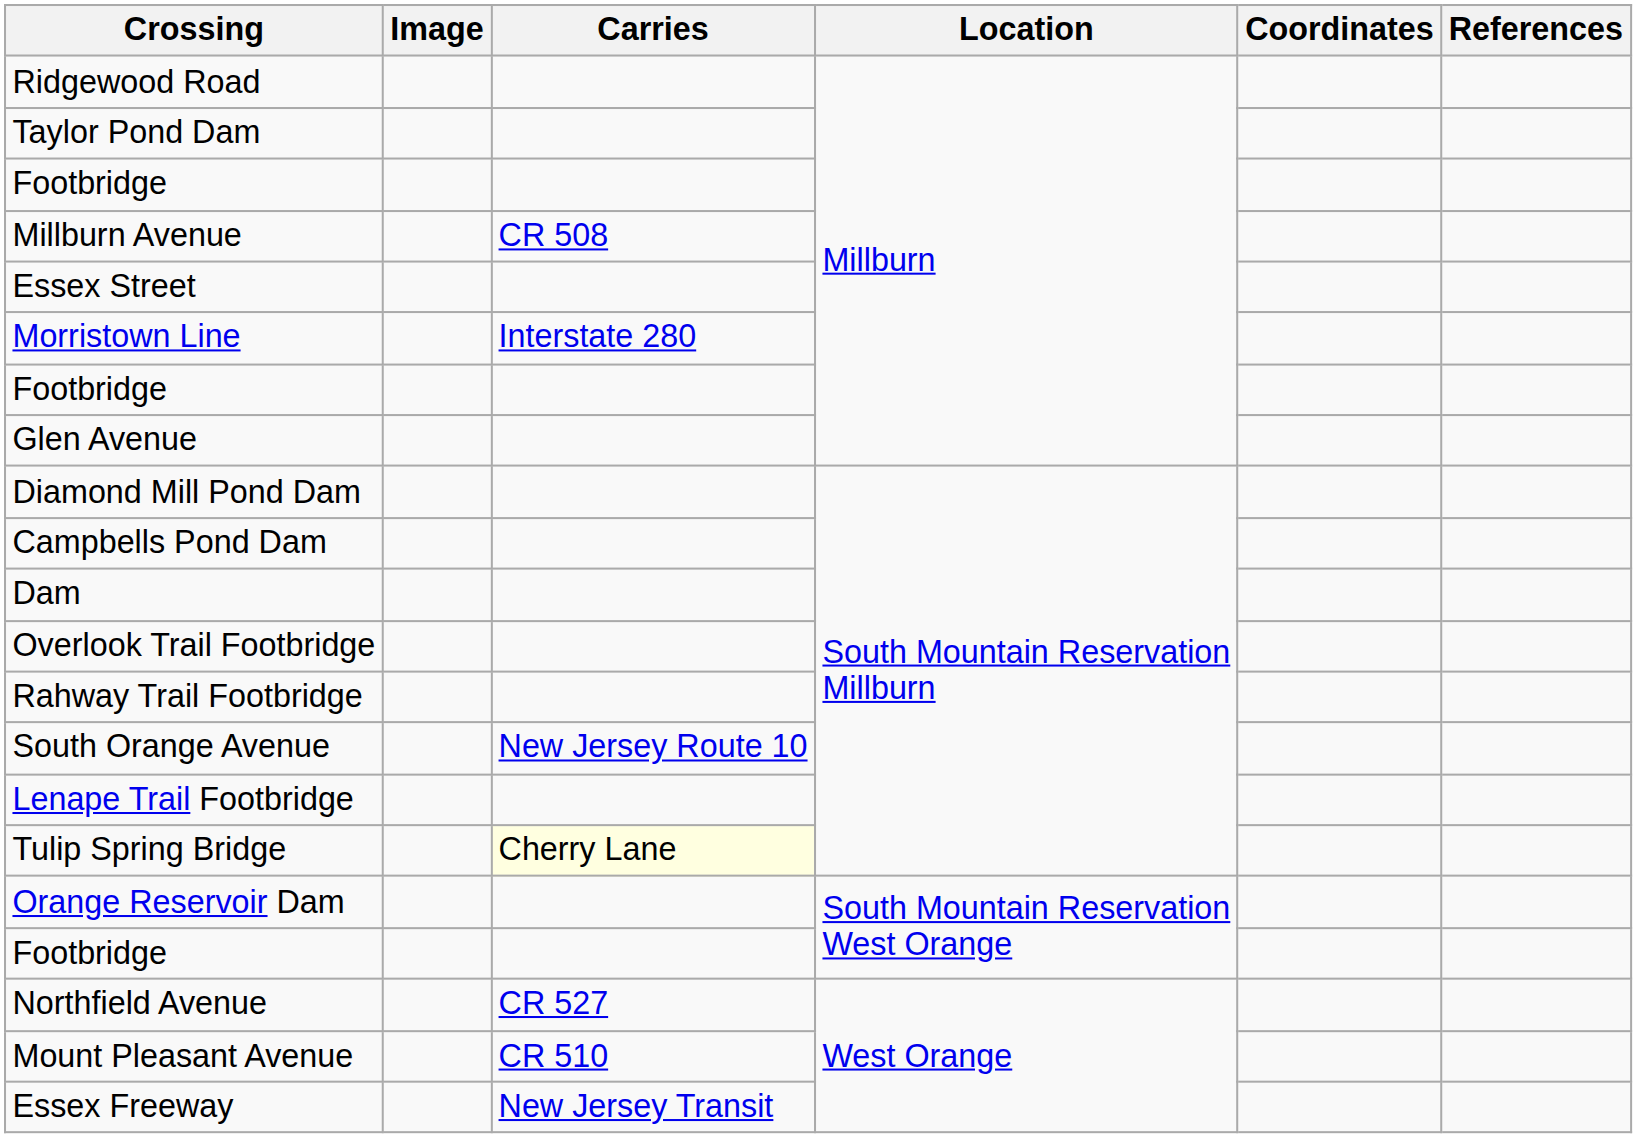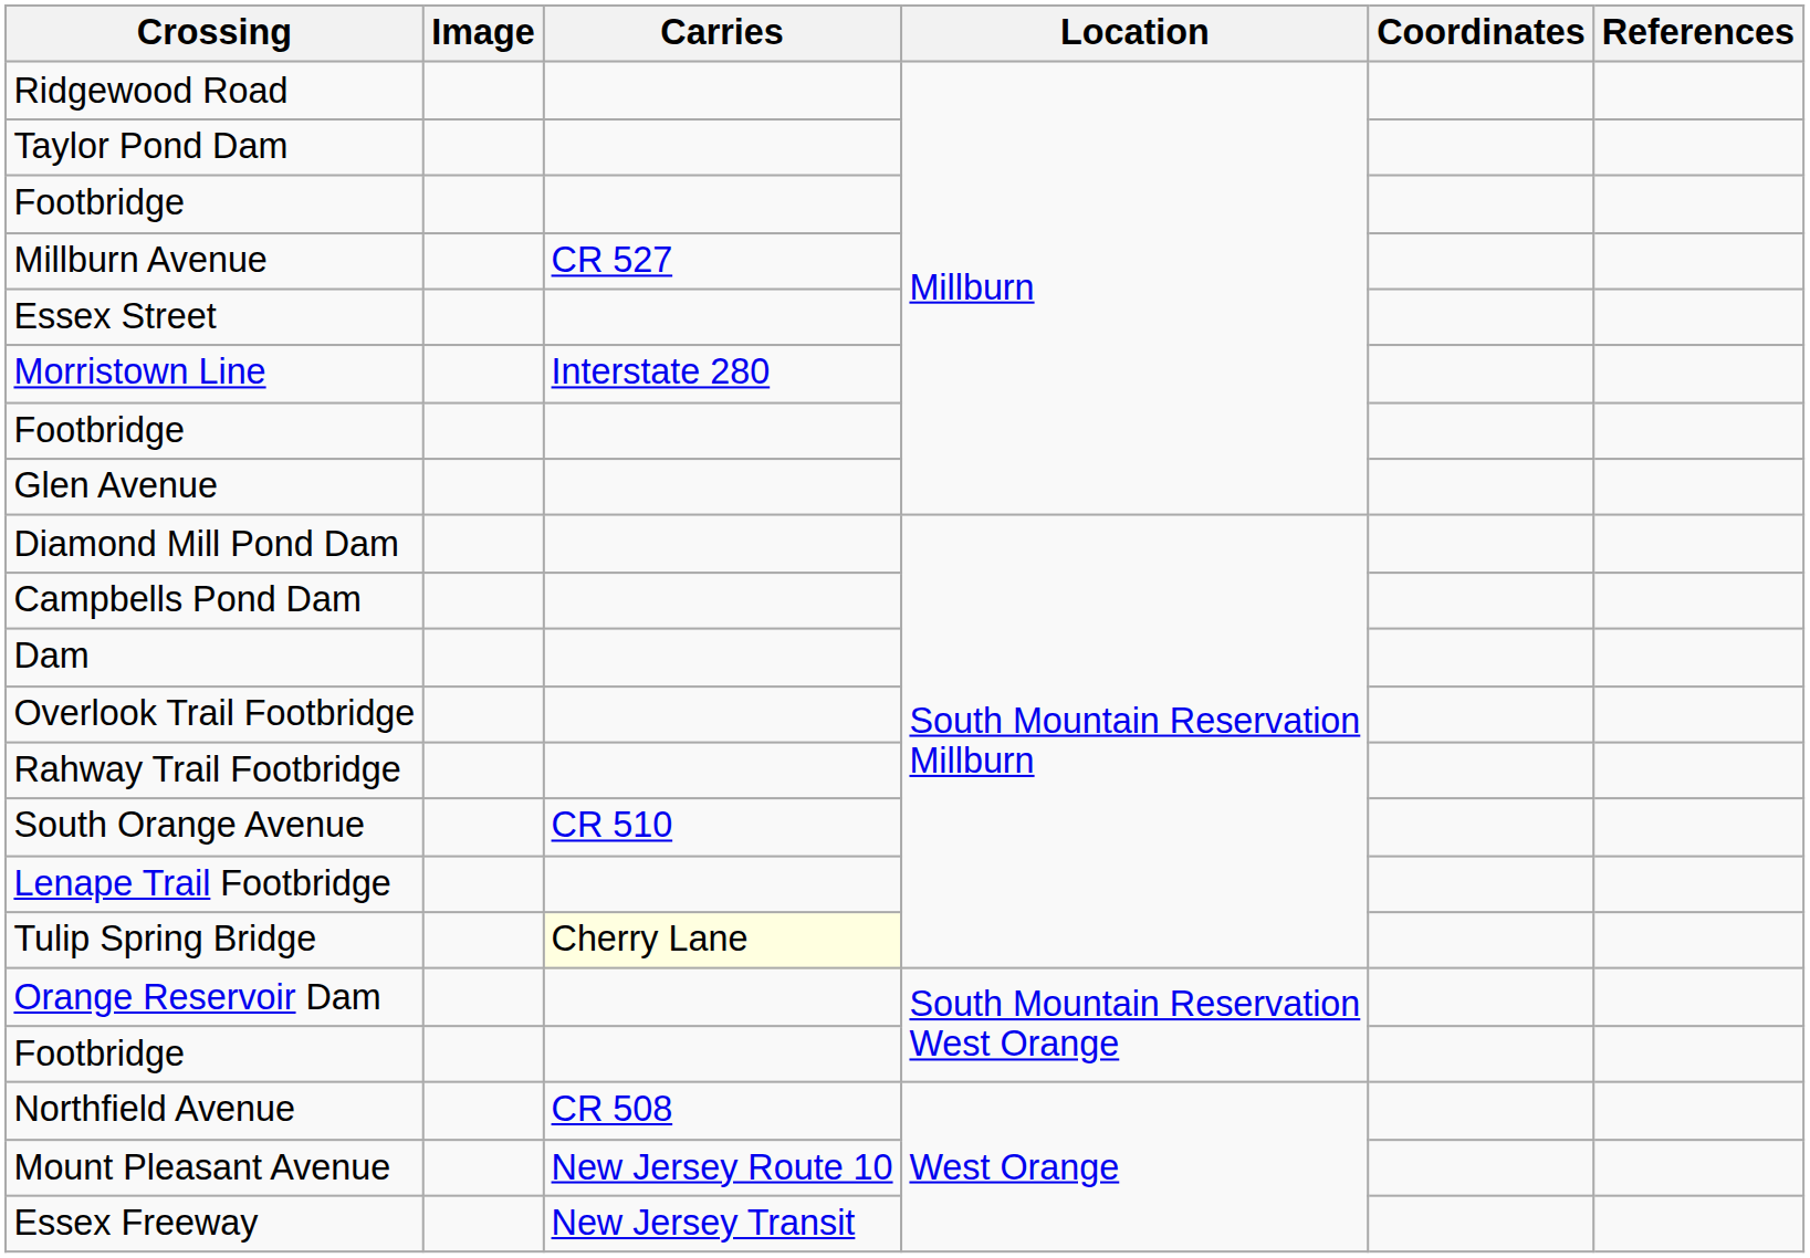 <table class=wikitable>
 <tr>
 <th>Crossing</th>
 <th>Image</th>
 <th>Carries</th>
 <th>Location</th>
 <th scope="col" width="80px">Coordinates</th>
 <th scope="col" width="10px">References</th>
 </tr>
 <tr>
 <td>Ridgewood Road</td>
 <td></td>
 <td></td>
 <td rowspan=8><a href='#'>Millburn</a></td>
 <td></td>
 <td></td>
 </tr>
 <tr>
 <td>Taylor Pond Dam</td>
 <td></td>
 <td></td>
 <td></td>
 <td></td>
 </tr>
 <tr>
 <td>Footbridge</td>
 <td></td>
 <td></td>
 <td></td>
 <td></td>
 </tr>
 <tr>
 <td>Millburn Avenue</td>
 <td></td>
-<td><a href='#'>CR 508</a> </td>
+<td><a href='#'>CR 527</a> </td>
 <td></td>
 <td></td>
 </tr>
 <tr>
 <td>Essex Street</td>
 <td></td>
 <td></td>
 <td></td>
 <td></td>
 </tr>
 <tr>
 <td><a href='#'>Morristown Line</a></td>
 <td></td>
 <td><a href='#'>Interstate 280</a> </td>
 <td></td>
 <td></td>
 </tr>
 <tr>
 <td>Footbridge</td>
 <td></td>
 <td></td>
 <td></td>
 <td></td>
 </tr>
 <tr>
 <td>Glen Avenue</td>
 <td></td>
 <td></td>
 <td></td>
 <td></td>
 </tr>
 <tr>
 <td>Diamond Mill Pond Dam</td>
 <td></td>
 <td></td>
 <td rowspan=8><a href='#'>South Mountain Reservation</a><br><a href='#'>Millburn</a></td>
 <td></td>
 <td></td>
 </tr>
 <tr>
 <td>Campbells Pond Dam</td>
 <td></td>
 <td></td>
 <td></td>
 <td></td>
 </tr>
 <tr>
 <td>Dam</td>
 <td></td>
 <td></td>
 <td></td>
 <td></td>
 </tr>
 <tr>
 <td>Overlook Trail Footbridge</td>
 <td></td>
 <td></td>
 <td></td>
 <td></td>
 </tr>
 <tr>
 <td>Rahway Trail Footbridge</td>
 <td></td>
 <td></td>
 <td></td>
 <td></td>
 </tr>
 <tr>
 <td>South Orange Avenue</td>
 <td></td>
-<td><a href='#'>New Jersey Route 10</a> </td>
+<td><a href='#'>CR 510</a> </td>
 <td></td>
 <td></td>
 </tr>
 <tr>
 <td><a href='#'>Lenape Trail</a> Footbridge</td>
 <td></td>
 <td></td>
 <td></td>
 <td></td>
 </tr>
 <tr>
 <td>Tulip Spring Bridge</td>
 <td></td>
 <td style="background: lightyellow;">Cherry Lane</td>
 <td></td>
 <td></td>
 </tr>
 <tr>
 <td><a href='#'>Orange Reservoir</a> Dam</td>
 <td></td>
 <td></td>
 <td rowspan=2><a href='#'>South Mountain Reservation</a><br><a href='#'>West Orange</a></td>
 <td></td>
 <td></td>
 </tr>
 <tr>
 <td>Footbridge</td>
 <td></td>
 <td></td>
 <td></td>
 <td></td>
 </tr>
 <tr>
 <td>Northfield Avenue</td>
 <td></td>
-<td><a href='#'>CR 527</a> </td>
+<td><a href='#'>CR 508</a> </td>
 <td rowspan=3><a href='#'>West Orange</a></td>
 <td></td>
 <td></td>
 </tr>
 <tr>
 <td>Mount Pleasant Avenue</td>
 <td></td>
-<td><a href='#'>CR 510</a> </td>
+<td><a href='#'>New Jersey Route 10</a> </td>
 <td></td>
 <td></td>
 </tr>
 <tr>
 <td>Essex Freeway</td>
 <td></td>
 <td><a href='#'>New Jersey Transit</a></td>
 <td></td>
 <td></td>
 </tr>
 </table>
